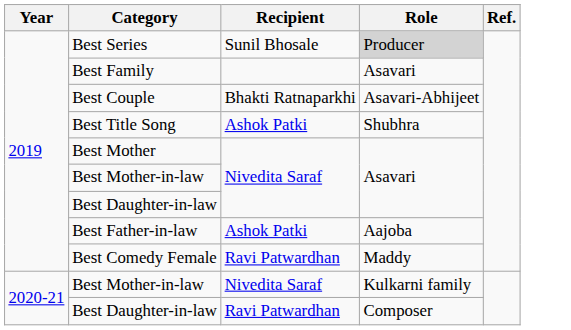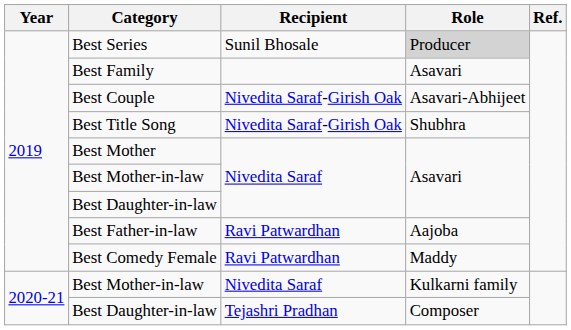 <table class="wikitable">
 <tr>
 <th>Year</th>
 <th>Category</th>
 <th>Recipient</th>
 <th>Role</th>
 <th>Ref.</th>
 </tr>
 <tr>
 <td rowspan="9"><a href='#'>2019</a></td>
 <td>Best Series</td>
 <td>Sunil Bhosale</td>
 <td style="background: lightgrey;">Producer</td>
 <td rowspan="9"></td>
 </tr>
 <tr>
 <td>Best Family</td>
 <td></td>
 <td>Asavari</td>
 </tr>
 <tr>
 <td>Best Couple</td>
-<td>Bhakti Ratnaparkhi</td>
+<td><a href='#'>Nivedita Saraf</a>-<a href='#'>Girish Oak</a></td>
 <td>Asavari-Abhijeet</td>
 </tr>
 <tr>
 <td>Best Title Song</td>
-<td><a href='#'>Ashok Patki</a></td>
+<td><a href='#'>Nivedita Saraf</a>-<a href='#'>Girish Oak</a></td>
 <td>Shubhra</td>
 </tr>
 <tr>
 <td>Best Mother</td>
 <td rowspan="3"><a href='#'>Nivedita Saraf</a></td>
 <td rowspan="3">Asavari</td>
 </tr>
 <tr>
 <td>Best Mother-in-law</td>
 </tr>
 <tr>
 <td>Best Daughter-in-law</td>
 </tr>
 <tr>
 <td>Best Father-in-law</td>
-<td><a href='#'>Ashok Patki</a></td>
+<td><a href='#'>Ravi Patwardhan</a></td>
 <td>Aajoba</td>
 </tr>
 <tr>
 <td>Best Comedy Female</td>
 <td><a href='#'>Ravi Patwardhan</a></td>
 <td>Maddy</td>
 </tr>
 <tr>
 <td rowspan="2"><a href='#'>2020-21</a></td>
 <td>Best Mother-in-law</td>
 <td><a href='#'>Nivedita Saraf</a></td>
 <td>Kulkarni family</td>
 <td rowspan="2"></td>
 </tr>
 <tr>
 <td>Best Daughter-in-law</td>
-<td><a href='#'>Ravi Patwardhan</a></td>
+<td><a href='#'>Tejashri Pradhan</a></td>
 <td>Composer</td>
 </tr>
 </table>
